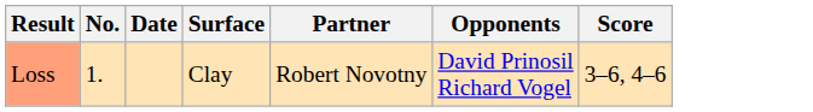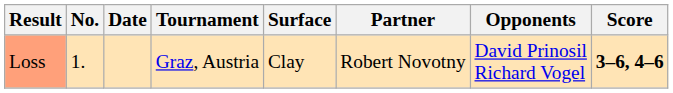 <table class="sortable wikitable">
 <tr>
 <th>Result</th>
 <th>No.</th>
 <th>Date</th>
+<th>Tournament</th>
 <th>Surface</th>
 <th>Partner</th>
 <th>Opponents</th>
 <th class="unsortable">Score</th>
 </tr>
 <tr style="background:moccasin;">
 <td bgcolor=FFA07A>Loss</td>
 <td>1.</td>
 <td></td>
+<td><a href='#'>Graz</a>, Austria</td>
 <td>Clay</td>
 <td> Robert Novotny</td>
 <td> <a href='#'>David Prinosil</a><br> <a href='#'>Richard Vogel</a></td>
-<td>3–6, 4–6</td>
+<td><strong>3–6, 4–6</strong></td>
 </tr>
 </table>
